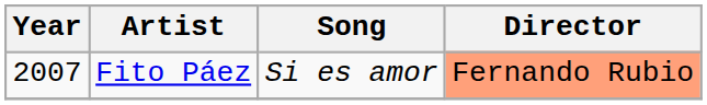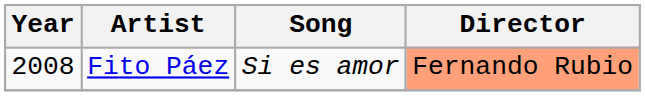 <table class="wikitable" style="font-size: 95%;">
 <tr>
 <th>Year</th>
 <th>Artist</th>
 <th>Song</th>
 <th>Director</th>
 </tr>
 <tr>
-<td>2007</td>
+<td>2008</td>
 <td><a href='#'>Fito Páez</a></td>
 <td><em>Si es amor</em></td>
 <td style="background: lightsalmon;">Fernando Rubio</td>
 </tr>
 <tr>
 </tr>
 </table>
